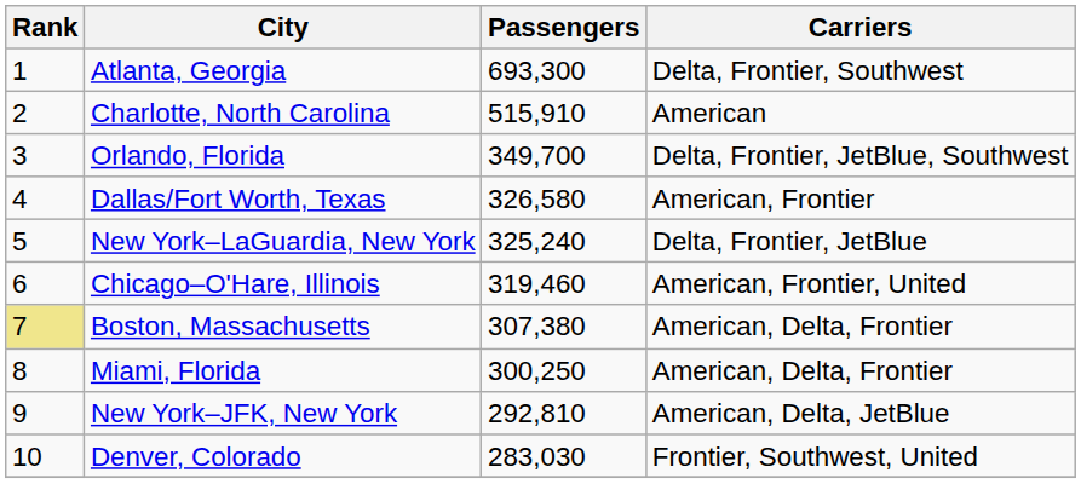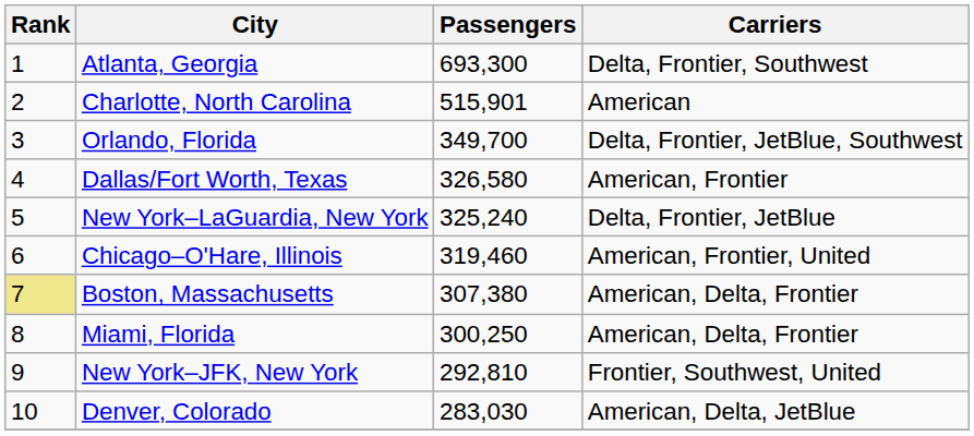 <table class="wikitable sortable" style="font-size: 95%" width= align=>
 <tr>
 <th>Rank</th>
 <th>City</th>
 <th>Passengers</th>
 <th>Carriers</th>
 </tr>
 <tr>
 <td>1</td>
 <td> <a href='#'>Atlanta, Georgia</a></td>
 <td>693,300</td>
 <td>Delta, Frontier, Southwest</td>
 </tr>
 <tr>
 <td>2</td>
 <td> <a href='#'>Charlotte, North Carolina</a></td>
-<td>515,910</td>
+<td>515,901</td>
 <td>American</td>
 </tr>
 <tr>
 <td>3</td>
 <td> <a href='#'>Orlando, Florida</a></td>
 <td>349,700</td>
 <td>Delta, Frontier, JetBlue, Southwest</td>
 </tr>
 <tr>
 <td>4</td>
 <td> <a href='#'>Dallas/Fort Worth, Texas</a></td>
 <td>326,580</td>
 <td>American, Frontier</td>
 </tr>
 <tr>
 <td>5</td>
 <td> <a href='#'>New York–LaGuardia, New York</a></td>
 <td>325,240</td>
 <td>Delta, Frontier, JetBlue</td>
 </tr>
 <tr>
 <td>6</td>
 <td> <a href='#'>Chicago–O'Hare, Illinois</a></td>
 <td>319,460</td>
 <td>American, Frontier, United</td>
 </tr>
 <tr>
 <td style="background: khaki;">7</td>
 <td> <a href='#'>Boston, Massachusetts</a></td>
 <td>307,380</td>
 <td>American, Delta, Frontier</td>
 </tr>
 <tr>
 <td>8</td>
 <td> <a href='#'>Miami, Florida</a></td>
 <td>300,250</td>
 <td>American, Delta, Frontier</td>
 </tr>
 <tr>
 <td>9</td>
 <td> <a href='#'>New York–JFK, New York</a></td>
 <td>292,810</td>
-<td>American, Delta, JetBlue</td>
+<td>Frontier, Southwest, United</td>
 </tr>
 <tr>
 <td>10</td>
 <td> <a href='#'>Denver, Colorado</a></td>
 <td>283,030</td>
-<td>Frontier, Southwest, United</td>
+<td>American, Delta, JetBlue</td>
 </tr>
 <tr>
 </tr>
 </table>
